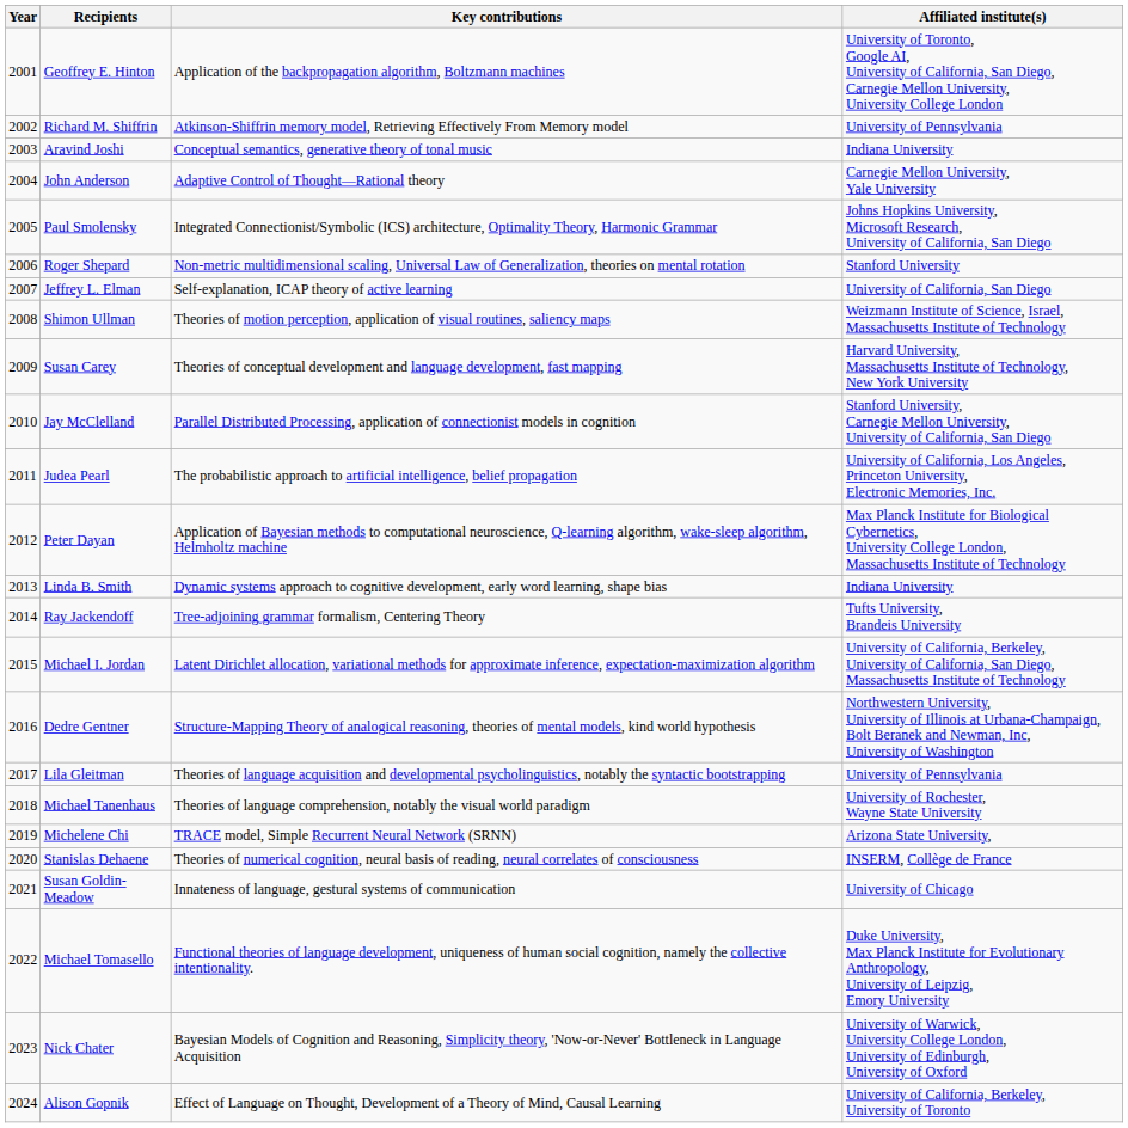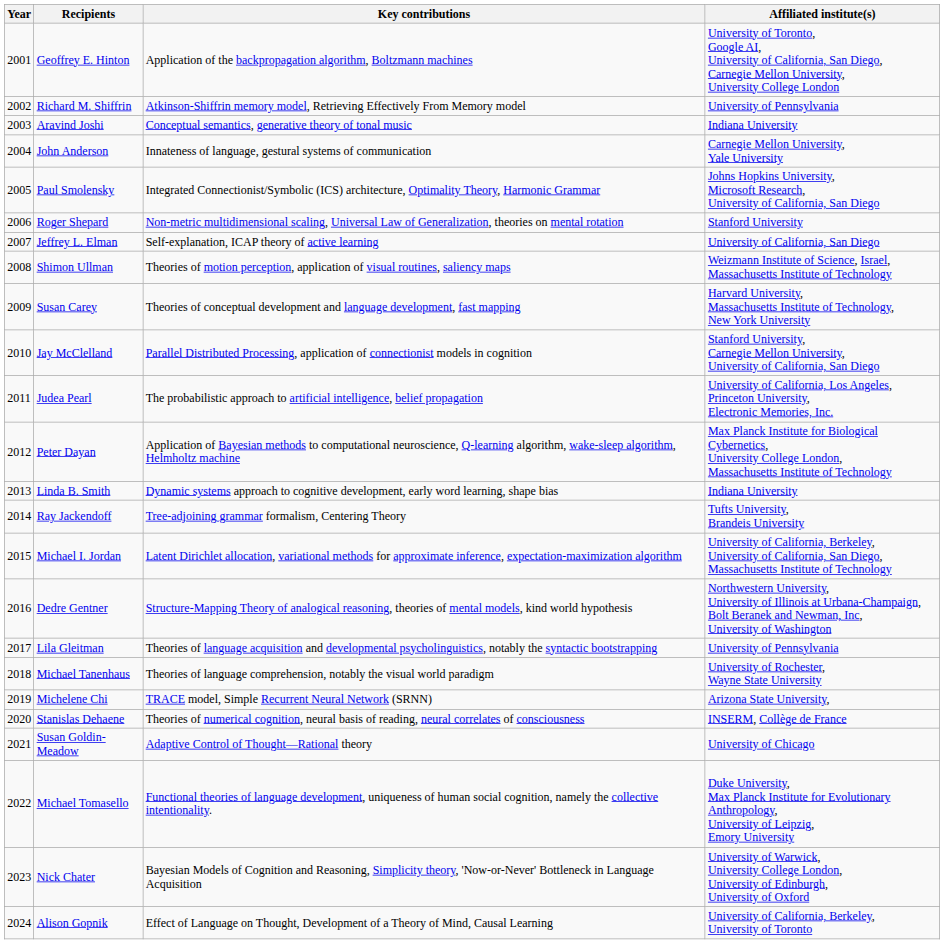 <table class="wikitable sortable">
 <tr>
 <th>Year</th>
 <th>Recipients</th>
 <th>Key contributions</th>
 <th>Affiliated institute(s)</th>
 </tr>
 <tr>
 <td>2001</td>
 <td><a href='#'>Geoffrey E. Hinton</a></td>
 <td>Application of the <a href='#'>backpropagation algorithm</a>, <a href='#'>Boltzmann machines</a></td>
 <td><a href='#'>University of Toronto</a>,<br><a href='#'>Google AI</a>,<br><a href='#'>University of California, San Diego</a>,<br><a href='#'>Carnegie Mellon University</a>,<br><a href='#'>University College London</a></td>
 </tr>
 <tr>
 <td>2002</td>
 <td><a href='#'>Richard M. Shiffrin</a></td>
 <td><a href='#'>Atkinson-Shiffrin memory model</a>, Retrieving Effectively From Memory model</td>
 <td><a href='#'>University of Pennsylvania</a></td>
 </tr>
 <tr>
 <td>2003</td>
 <td><a href='#'>Aravind Joshi</a></td>
 <td><a href='#'>Conceptual semantics</a>, <a href='#'>generative theory of tonal music</a></td>
 <td><a href='#'>Indiana University</a></td>
 </tr>
 <tr>
 <td>2004</td>
 <td><a href='#'>John Anderson</a></td>
-<td><a href='#'>Adaptive Control of Thought—Rational</a> theory</td>
+<td>Innateness of language, gestural systems of communication</td>
 <td><a href='#'>Carnegie Mellon University</a>,<br><a href='#'>Yale University</a></td>
 </tr>
 <tr>
 <td>2005</td>
 <td><a href='#'>Paul Smolensky</a></td>
 <td>Integrated Connectionist/Symbolic (ICS) architecture, <a href='#'>Optimality Theory</a>, <a href='#'>Harmonic Grammar</a></td>
 <td><a href='#'>Johns Hopkins University</a>,<br><a href='#'>Microsoft Research</a>,<br><a href='#'>University of California, San Diego</a></td>
 </tr>
 <tr>
 <td>2006</td>
 <td><a href='#'>Roger Shepard</a></td>
 <td><a href='#'>Non-metric multidimensional scaling</a>, <a href='#'>Universal Law of Generalization</a>, theories on <a href='#'>mental rotation</a></td>
 <td><a href='#'>Stanford University</a></td>
 </tr>
 <tr>
 <td>2007</td>
 <td><a href='#'>Jeffrey L. Elman</a></td>
 <td>Self-explanation, ICAP theory of <a href='#'>active learning</a></td>
 <td><a href='#'>University of California, San Diego</a></td>
 </tr>
 <tr>
 <td>2008</td>
 <td><a href='#'>Shimon Ullman</a></td>
 <td>Theories of <a href='#'>motion perception</a>, application of <a href='#'>visual routines</a>, <a href='#'>saliency maps</a></td>
 <td><a href='#'>Weizmann Institute of Science</a>, <a href='#'>Israel</a>,<br><a href='#'>Massachusetts Institute of Technology</a></td>
 </tr>
 <tr>
 <td>2009</td>
 <td><a href='#'>Susan Carey</a></td>
 <td>Theories of conceptual development and <a href='#'>language development</a>, <a href='#'>fast mapping</a></td>
 <td><a href='#'>Harvard University</a>,<br><a href='#'>Massachusetts Institute of Technology</a>,<br><a href='#'>New York University</a></td>
 </tr>
 <tr>
 <td>2010</td>
 <td><a href='#'>Jay McClelland</a></td>
 <td><a href='#'>Parallel Distributed Processing</a>, application of <a href='#'>connectionist</a> models in cognition</td>
 <td><a href='#'>Stanford University</a>,<br><a href='#'>Carnegie Mellon University</a>,<br><a href='#'>University of California, San Diego</a></td>
 </tr>
 <tr>
 <td>2011</td>
 <td><a href='#'>Judea Pearl</a></td>
 <td>The probabilistic approach to <a href='#'>artificial intelligence</a>, <a href='#'>belief propagation</a></td>
 <td><a href='#'>University of California, Los Angeles</a>,<br><a href='#'>Princeton University</a>,<br><a href='#'>Electronic Memories, Inc.</a></td>
 </tr>
 <tr>
 <td>2012</td>
 <td><a href='#'>Peter Dayan</a></td>
 <td>Application of <a href='#'>Bayesian methods</a> to computational neuroscience, <a href='#'>Q-learning</a> algorithm, <a href='#'>wake-sleep algorithm</a>, <a href='#'>Helmholtz machine</a></td>
 <td><a href='#'>Max Planck Institute for Biological Cybernetics</a>,<br><a href='#'>University College London</a>,<br><a href='#'>Massachusetts Institute of Technology</a></td>
 </tr>
 <tr>
 <td>2013</td>
 <td><a href='#'>Linda B. Smith</a></td>
 <td><a href='#'>Dynamic systems</a> approach to cognitive development, early word learning, shape bias</td>
 <td><a href='#'>Indiana University</a></td>
 </tr>
 <tr>
 <td>2014</td>
 <td><a href='#'>Ray Jackendoff</a></td>
 <td><a href='#'>Tree-adjoining grammar</a> formalism, Centering Theory</td>
 <td><a href='#'>Tufts University</a>,<br><a href='#'>Brandeis University</a></td>
 </tr>
 <tr>
 <td>2015</td>
 <td><a href='#'>Michael I. Jordan</a></td>
 <td><a href='#'>Latent Dirichlet allocation</a>, <a href='#'>variational methods</a> for <a href='#'>approximate inference</a>, <a href='#'>expectation-maximization algorithm</a></td>
 <td><a href='#'>University of California, Berkeley</a>,<br><a href='#'>University of California, San Diego</a>,<br><a href='#'>Massachusetts Institute of Technology</a></td>
 </tr>
 <tr>
 <td>2016</td>
 <td><a href='#'>Dedre Gentner</a></td>
 <td><a href='#'>Structure-Mapping Theory of analogical reasoning</a>, theories of <a href='#'>mental models</a>, kind world hypothesis</td>
 <td><a href='#'>Northwestern University</a>,<br><a href='#'>University of Illinois at Urbana-Champaign</a>,<br><a href='#'>Bolt Beranek and Newman, Inc</a>,<br><a href='#'>University of Washington</a></td>
 </tr>
 <tr>
 <td>2017</td>
 <td><a href='#'>Lila Gleitman</a></td>
 <td>Theories of <a href='#'>language acquisition</a> and <a href='#'>developmental psycholinguistics</a>, notably the <a href='#'>syntactic bootstrapping</a></td>
 <td><a href='#'>University of Pennsylvania</a></td>
 </tr>
 <tr>
 <td>2018</td>
 <td><a href='#'>Michael Tanenhaus</a></td>
 <td>Theories of language comprehension, notably the visual world paradigm</td>
 <td><a href='#'>University of Rochester</a>,<br><a href='#'>Wayne State University</a></td>
 </tr>
 <tr>
 <td>2019</td>
 <td><a href='#'>Michelene Chi</a></td>
 <td><a href='#'>TRACE</a> model, Simple <a href='#'>Recurrent Neural Network</a> (SRNN)</td>
 <td><a href='#'>Arizona State University</a>,</td>
 </tr>
 <tr>
 <td>2020</td>
 <td><a href='#'>Stanislas Dehaene</a></td>
 <td>Theories of <a href='#'>numerical cognition</a>, neural basis of reading, <a href='#'>neural correlates</a> of <a href='#'>consciousness</a></td>
 <td><a href='#'>INSERM</a>, <a href='#'>Collège de France</a></td>
 </tr>
 <tr>
 <td>2021</td>
 <td><a href='#'>Susan Goldin-Meadow</a></td>
-<td>Innateness of language, gestural systems of communication</td>
+<td><a href='#'>Adaptive Control of Thought—Rational</a> theory</td>
 <td><a href='#'>University of Chicago</a></td>
 </tr>
 <tr>
 <td>2022</td>
 <td><a href='#'>Michael Tomasello</a></td>
 <td><a href='#'>Functional theories of language development</a>, uniqueness of human social cognition, namely the <a href='#'>collective intentionality</a>.</td>
 <td><br><a href='#'>Duke University</a>,<br><a href='#'>Max Planck Institute for Evolutionary Anthropology</a>,<br><a href='#'>University of Leipzig</a>,<br><a href='#'>Emory University</a></td>
 </tr>
 <tr>
 <td>2023</td>
 <td><a href='#'>Nick Chater</a></td>
 <td>Bayesian Models of Cognition and Reasoning, <a href='#'>Simplicity theory</a>, 'Now-or-Never' Bottleneck in Language Acquisition</td>
 <td><a href='#'>University of Warwick</a>,<br><a href='#'>University College London</a>,<br><a href='#'>University of Edinburgh</a>,<br><a href='#'>University of Oxford</a></td>
 </tr>
 <tr>
 <td>2024</td>
 <td><a href='#'>Alison Gopnik</a></td>
 <td>Effect of Language on Thought, Development of a Theory of Mind, Causal Learning</td>
 <td><a href='#'>University of California, Berkeley</a>,<br><a href='#'>University of Toronto</a></td>
 </tr>
 </table>
